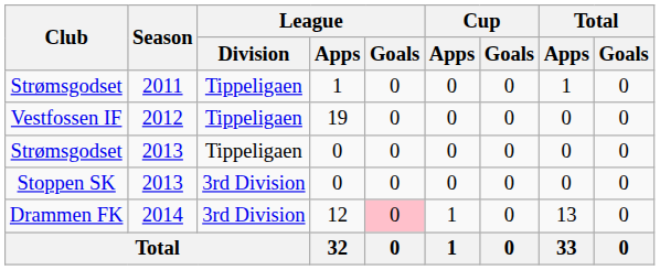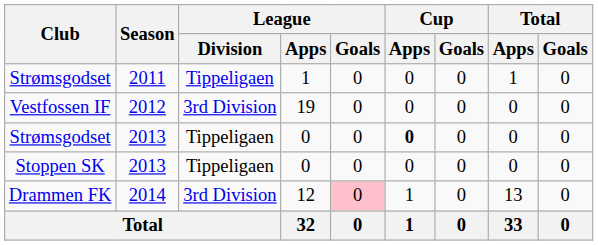 <table class="wikitable" style="text-align: center;">
 <tr>
 <th rowspan="2">Club</th>
 <th rowspan="2">Season</th>
 <th colspan="3">League</th>
 <th colspan="2">Cup</th>
 <th colspan="2">Total</th>
 </tr>
 <tr>
 <th>Division</th>
 <th>Apps</th>
 <th>Goals</th>
 <th>Apps</th>
 <th>Goals</th>
 <th>Apps</th>
 <th>Goals</th>
 </tr>
 <tr>
 <td><a href='#'>Strømsgodset</a></td>
 <td><a href='#'>2011</a></td>
 <td><a href='#'>Tippeligaen</a></td>
 <td>1</td>
 <td>0</td>
 <td>0</td>
 <td>0</td>
 <td>1</td>
 <td>0</td>
 </tr>
 <tr>
 <td><a href='#'>Vestfossen IF</a></td>
 <td><a href='#'>2012</a></td>
-<td><a href='#'>Tippeligaen</a></td>
+<td><a href='#'>3rd Division</a></td>
 <td>19</td>
 <td>0</td>
 <td>0</td>
 <td>0</td>
 <td>0</td>
 <td>0</td>
 </tr>
 <tr>
 <td><a href='#'>Strømsgodset</a></td>
 <td><a href='#'>2013</a></td>
 <td>Tippeligaen</td>
 <td>0</td>
 <td>0</td>
-<td>0</td>
+<td><strong>0</strong></td>
 <td>0</td>
 <td>0</td>
 <td>0</td>
 </tr>
 <tr>
 <td><a href='#'>Stoppen SK</a></td>
 <td><a href='#'>2013</a></td>
-<td><a href='#'>3rd Division</a></td>
+<td>Tippeligaen</td>
 <td>0</td>
 <td>0</td>
 <td>0</td>
 <td>0</td>
 <td>0</td>
 <td>0</td>
 </tr>
 <tr>
 <td><a href='#'>Drammen FK</a></td>
 <td><a href='#'>2014</a></td>
 <td><a href='#'>3rd Division</a></td>
 <td>12</td>
 <td style="background: pink;">0</td>
 <td>1</td>
 <td>0</td>
 <td>13</td>
 <td>0</td>
 </tr>
 <tr>
 <th colspan="3">Total</th>
 <th>32</th>
 <th>0</th>
 <th>1</th>
 <th>0</th>
 <th>33</th>
 <th>0</th>
 </tr>
 </table>
